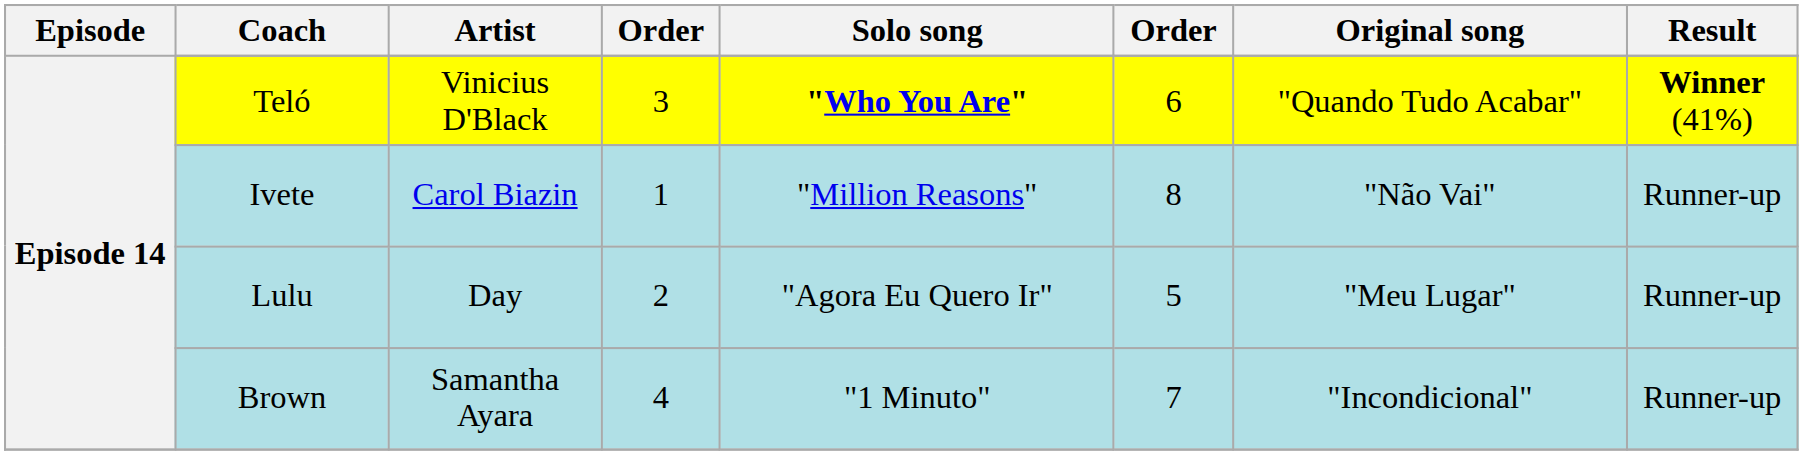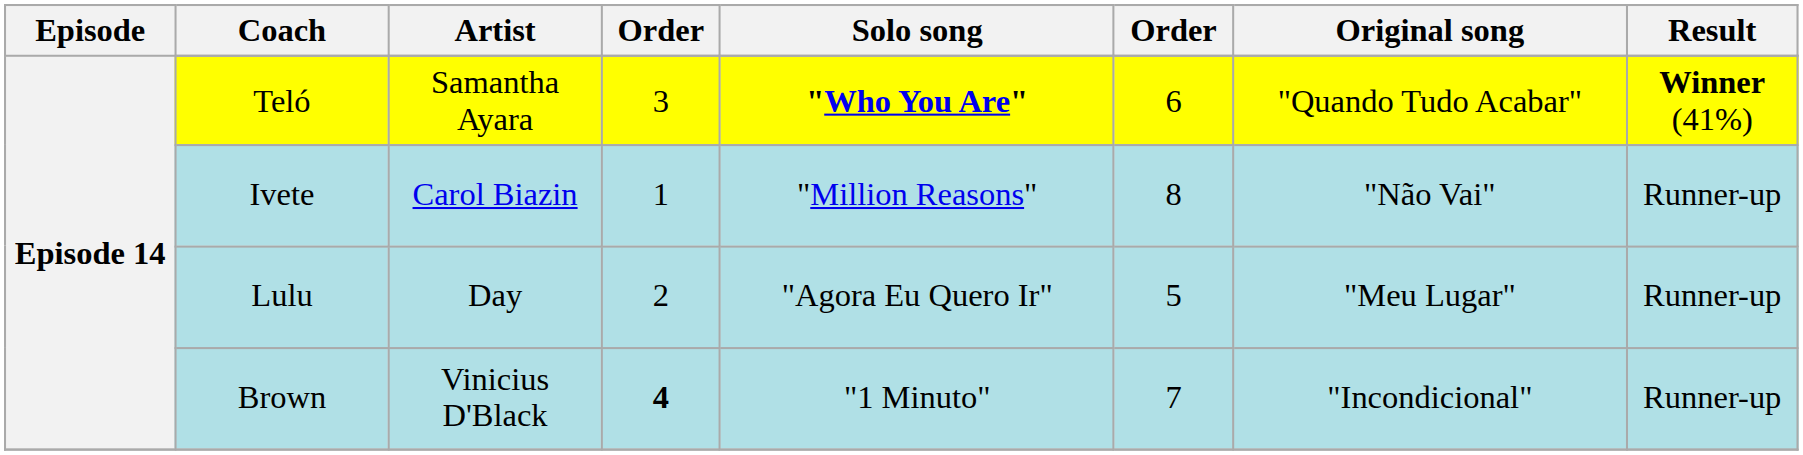 <table class="wikitable" style="text-align:center; width:100%;">
 <tr>
 <th scope="col" width="08.0%">Episode</th>
 <th scope="col" width="10.0%">Coach</th>
 <th scope="col" width="10.0%">Artist</th>
 <th scope="col" width="05.0%">Order</th>
 <th scope="col" width="18.5%">Solo song</th>
 <th scope="col" width="05.0%">Order</th>
 <th scope="col" width="18.5%">Original song</th>
 <th scope="col" width="08.0%">Result</th>
 </tr>
 <tr>
 <th scope="col" rowspan=5>Episode 14<br></th>
 </tr>
 <tr bgcolor=FFFF00>
 <td>Teló</td>
-<td>Vinicius D'Black</td>
+<td>Samantha Ayara</td>
 <td>3</td>
 <td><strong>"<a href='#'>Who You Are</a>"</strong></td>
 <td>6</td>
 <td>"Quando Tudo Acabar"</td>
 <td bgcolor=FFFF00><strong>Winner</strong><br>(41%)</td>
 </tr>
 <tr style="height:50px" bgcolor=B0E0E6>
 <td>Ivete</td>
 <td><a href='#'>Carol Biazin</a></td>
 <td>1</td>
 <td>"<a href='#'>Million Reasons</a>"</td>
 <td>8</td>
 <td>"Não Vai"</td>
 <td bgcolor=B0E0E6>Runner-up</td>
 </tr>
 <tr style="height:50px" bgcolor=B0E0E6>
 <td>Lulu</td>
 <td>Day</td>
 <td>2</td>
 <td>"Agora Eu Quero Ir"</td>
 <td>5</td>
 <td>"Meu Lugar"</td>
 <td bgcolor=B0E0E6>Runner-up</td>
 </tr>
 <tr style="height:50px" bgcolor=B0E0E6>
 <td>Brown</td>
-<td>Samantha Ayara</td>
-<td>4</td>
+<td>Vinicius D'Black</td>
+<td><strong>4</strong></td>
 <td>"1 Minuto"</td>
 <td>7</td>
 <td>"Incondicional"</td>
 <td bgcolor=B0E0E6>Runner-up</td>
 </tr>
 <tr>
 </tr>
 </table>
